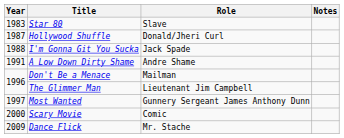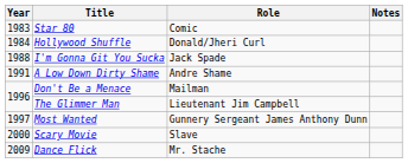 <table class="wikitable plainrowheaders" style="margin-right: 0;">
 <tr>
 <th>Year</th>
 <th>Title</th>
 <th>Role</th>
 <th>Notes</th>
 </tr>
 <tr>
 <td>1983</td>
 <td><em><a href='#'>Star 80</a></em></td>
-<td>Slave</td>
+<td>Comic</td>
 <td></td>
 </tr>
 <tr>
-<td>1987</td>
+<td>1984</td>
 <td><em><a href='#'>Hollywood Shuffle</a></em></td>
 <td>Donald/Jheri Curl</td>
 <td></td>
 </tr>
 <tr>
 <td>1988</td>
 <td><em><a href='#'>I'm Gonna Git You Sucka</a></em></td>
 <td>Jack Spade</td>
 <td></td>
 </tr>
 <tr>
 <td>1991</td>
 <td><em><a href='#'>A Low Down Dirty Shame</a></em></td>
 <td>Andre Shame</td>
 <td></td>
 </tr>
 <tr>
 <td rowspan=2>1996</td>
 <td><em><a href='#'>Don't Be a Menace</a></em></td>
 <td>Mailman</td>
 <td></td>
 </tr>
 <tr>
 <td><em><a href='#'>The Glimmer Man</a></em></td>
 <td>Lieutenant Jim Campbell</td>
 <td></td>
 </tr>
 <tr>
 <td>1997</td>
 <td><em><a href='#'>Most Wanted</a></em></td>
 <td>Gunnery Sergeant James Anthony Dunn</td>
 <td></td>
 </tr>
 <tr>
 <td>2000</td>
 <td><em><a href='#'>Scary Movie</a></em></td>
-<td>Comic</td>
+<td>Slave</td>
 <td></td>
 </tr>
 <tr>
 <td>2009</td>
 <td><em><a href='#'>Dance Flick</a></em></td>
 <td>Mr. Stache</td>
 <td></td>
 </tr>
 </table>
